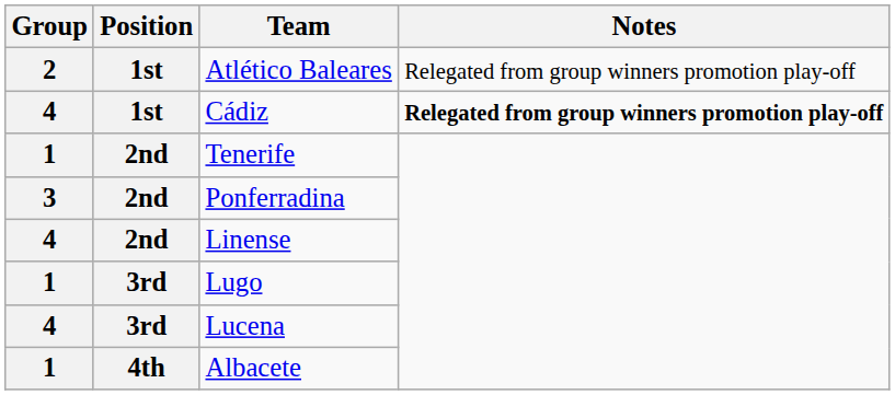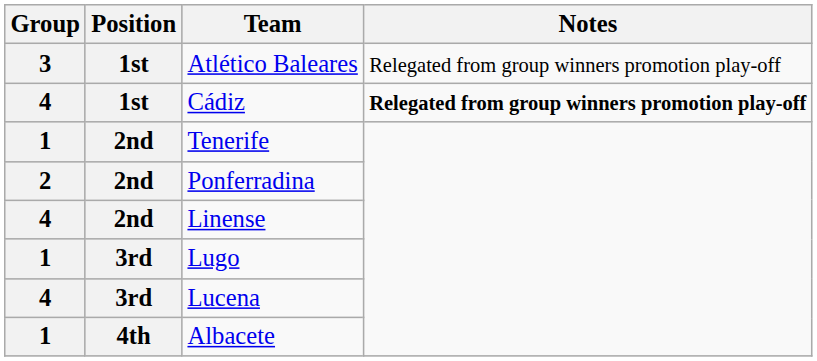 <table class="wikitable">
 <tr>
 <th>Group</th>
 <th>Position</th>
 <th>Team</th>
 <th>Notes</th>
 </tr>
 <tr>
-<th>2</th>
+<th>3</th>
 <th>1st</th>
 <td><a href='#'>Atlético Baleares</a></td>
 <td><small>Relegated from group winners promotion play-off</small></td>
 </tr>
 <tr>
 <th>4</th>
 <th>1st</th>
 <td><a href='#'>Cádiz</a></td>
 <td><strong><small>Relegated from group winners promotion play-off</small></strong></td>
 </tr>
 <tr>
 <th>1</th>
 <th>2nd</th>
 <td><a href='#'>Tenerife</a></td>
 <td rowspan="6"></td>
 </tr>
 <tr>
-<th>3</th>
+<th>2</th>
 <th>2nd</th>
 <td><a href='#'>Ponferradina</a></td>
 </tr>
 <tr>
 <th>4</th>
 <th>2nd</th>
 <td><a href='#'>Linense</a></td>
 </tr>
 <tr>
 <th>1</th>
 <th>3rd</th>
 <td><a href='#'>Lugo</a></td>
 </tr>
 <tr>
 <th>4</th>
 <th>3rd</th>
 <td><a href='#'>Lucena</a></td>
 </tr>
 <tr>
 <th>1</th>
 <th>4th</th>
 <td><a href='#'>Albacete</a></td>
 </tr>
 </table>
